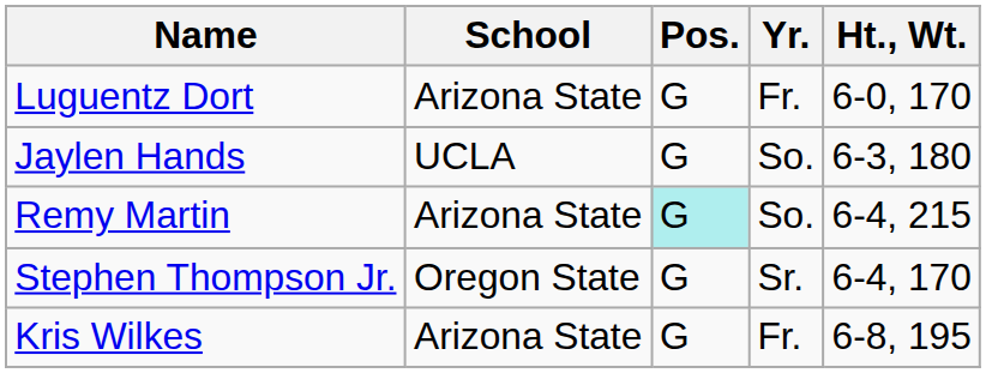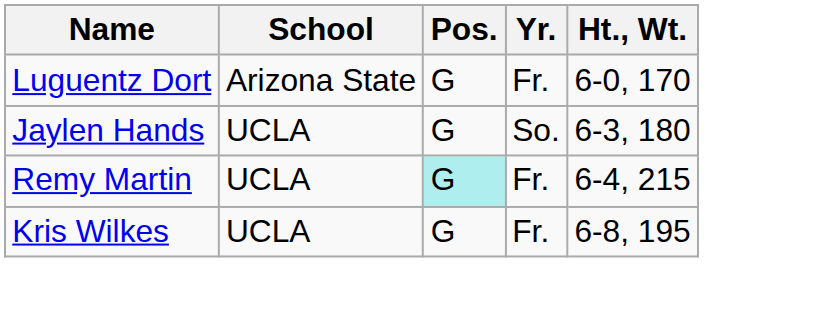 <table class="wikitable">
 <tr>
 <th>Name</th>
 <th>School</th>
 <th>Pos.</th>
 <th>Yr.</th>
 <th>Ht., Wt.</th>
 </tr>
 <tr>
 <td><a href='#'>Luguentz Dort</a></td>
 <td>Arizona State</td>
 <td>G</td>
 <td>Fr.</td>
 <td>6-0, 170</td>
 </tr>
 <tr>
 <td><a href='#'>Jaylen Hands</a></td>
 <td>UCLA</td>
 <td>G</td>
 <td>So.</td>
 <td>6-3, 180</td>
 </tr>
 <tr>
 <td><a href='#'>Remy Martin</a></td>
-<td>Arizona State</td>
+<td>UCLA</td>
 <td style="background: paleturquoise;">G</td>
-<td>So.</td>
+<td>Fr.</td>
 <td>6-4, 215</td>
 </tr>
 <tr>
-<td><a href='#'>Stephen Thompson Jr.</a></td>
-<td>Oregon State</td>
-<td>G</td>
-<td>Sr.</td>
-<td>6-4, 170</td>
-</tr>
-<tr>
 <td><a href='#'>Kris Wilkes</a></td>
-<td>Arizona State</td>
+<td>UCLA</td>
 <td>G</td>
 <td>Fr.</td>
 <td>6-8, 195</td>
 </tr>
 </table>
